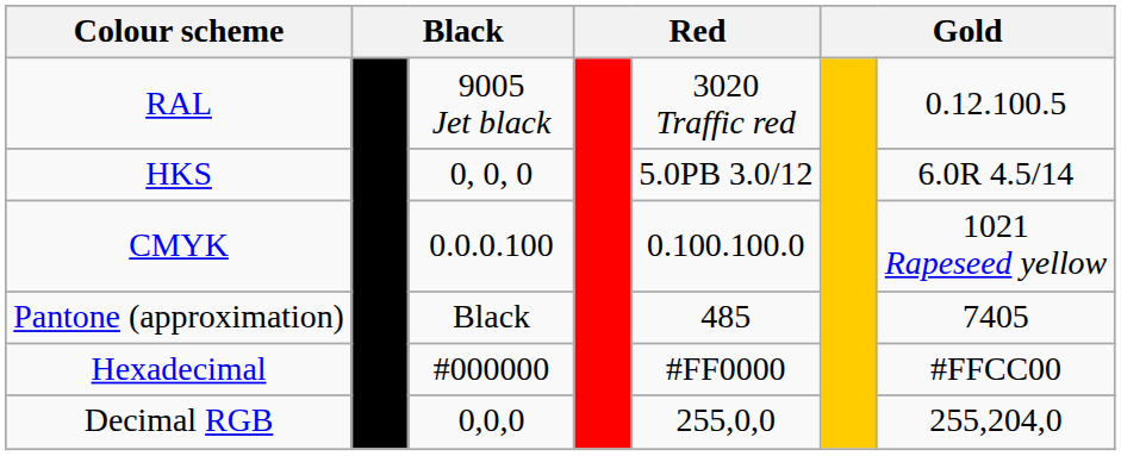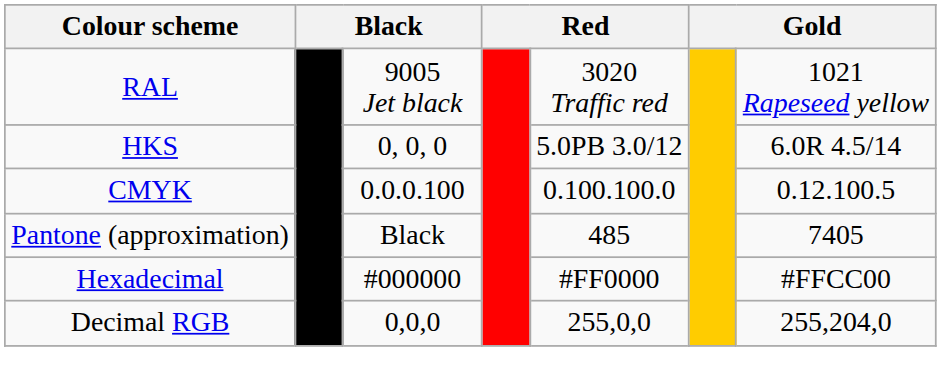 <table class="wikitable">
 <tr>
 <th>Colour scheme</th>
 <th colspan="2" style="width:100px;">Black</th>
 <th colspan="2" style="width:100px;">Red</th>
 <th colspan="2" style="width:100px;">Gold</th>
 </tr>
 <tr align=center>
 <td><a href='#'>RAL</a></td>
 <td rowspan="6" style="background:#000000; width:20px;"></td>
 <td>9005<br><em>Jet black</em></td>
 <td rowspan="6" style="background:#FF0000; width:20px;"></td>
 <td>3020<br><em>Traffic red</em></td>
 <td rowspan="6" style="background:#FFCC00; width:20px;"></td>
-<td>0.12.100.5</td>
+<td>1021<br><em><a href='#'>Rapeseed</a> yellow</em></td>
 </tr>
 <tr align=center>
 <td><a href='#'>HKS</a></td>
 <td>0, 0, 0</td>
 <td>5.0PB 3.0/12</td>
 <td>6.0R 4.5/14</td>
 </tr>
 <tr align=center>
 <td><a href='#'>CMYK</a></td>
 <td>0.0.0.100</td>
 <td>0.100.100.0</td>
-<td>1021<br><em><a href='#'>Rapeseed</a> yellow</em></td>
+<td>0.12.100.5</td>
 </tr>
 <tr align=center>
 <td><a href='#'>Pantone</a> (approximation)</td>
 <td>Black</td>
 <td>485</td>
 <td>7405</td>
 </tr>
 <tr align=center>
 <td><a href='#'>Hexadecimal</a></td>
 <td>#000000</td>
 <td>#FF0000</td>
 <td>#FFCC00</td>
 </tr>
 <tr align=center>
 <td>Decimal <a href='#'>RGB</a></td>
 <td>0,0,0</td>
 <td>255,0,0</td>
 <td>255,204,0</td>
 </tr>
 </table>
